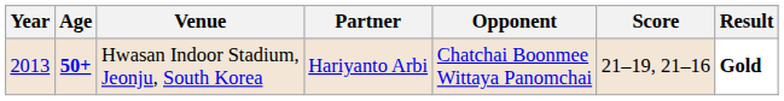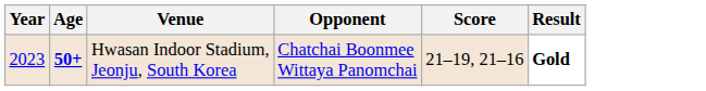 <table class="sortable wikitable" style="font-size: 90%;">
 <tr>
 <th>Year</th>
 <th>Age</th>
 <th>Venue</th>
-<th>Partner</th>
 <th>Opponent</th>
 <th>Score</th>
 <th>Result</th>
 </tr>
 <tr style="background:#F3E6D7">
-<td align="center"><a href='#'>2013</a></td>
+<td align="center"><a href='#'>2023</a></td>
 <td align="center"><strong><a href='#'>50+</a></strong></td>
 <td align="left">Hwasan Indoor Stadium,<br><a href='#'>Jeonju</a>, <a href='#'>South Korea</a></td>
-<td align="left"> <a href='#'>Hariyanto Arbi</a></td>
 <td align="left"> <a href='#'>Chatchai Boonmee</a><br> <a href='#'>Wittaya Panomchai</a></td>
 <td align="left">21–19, 21–16</td>
 <td style="text-align:left; background:white"> <strong>Gold</strong></td>
 </tr>
 </table>
